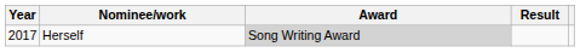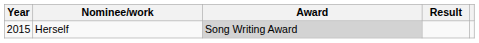 <table class="wikitable">
 <tr>
 <th>Year</th>
 <th width="250">Nominee/work</th>
 <th width="325">Award</th>
 <th width="65">Result</th>
 <th></th>
 </tr>
 <tr>
-<td>2017</td>
+<td>2015</td>
 <td>Herself</td>
 <td style="background: lightgrey;">Song Writing Award</td>
 <td></td>
 <td style="text-align:center;"></td>
 </tr>
 </table>
